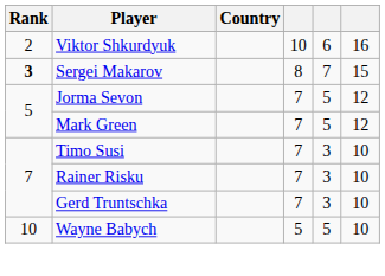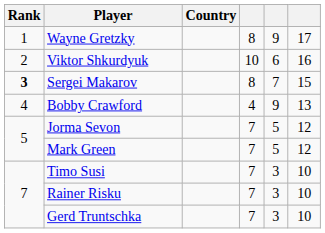 <table class="wikitable sortable" style="text-align: center;">
 <tr>
 <th width=30>Rank</th>
 <th width=150>Player</th>
 <th>Country</th>
 <th width=20></th>
 <th width=20></th>
 <th width=30></th>
+</tr>
+<tr>
+<td>1</td>
+<td align=left><a href='#'>Wayne Gretzky</a></td>
+<td align=left></td>
+<td>8</td>
+<td>9</td>
+<td>17</td>
 </tr>
 <tr>
 <td>2</td>
 <td align=left><a href='#'>Viktor Shkurdyuk</a></td>
 <td align=left></td>
 <td>10</td>
 <td>6</td>
 <td>16</td>
 </tr>
 <tr>
 <td><strong>3</strong></td>
 <td align=left><a href='#'>Sergei Makarov</a></td>
 <td align=left></td>
 <td>8</td>
 <td>7</td>
 <td>15</td>
+</tr>
+<tr>
+<td>4</td>
+<td align=left><a href='#'>Bobby Crawford</a></td>
+<td align=left></td>
+<td>4</td>
+<td>9</td>
+<td>13</td>
 </tr>
 <tr>
 <td rowspan=2>5</td>
 <td align=left><a href='#'>Jorma Sevon</a></td>
 <td align=left></td>
 <td>7</td>
 <td>5</td>
 <td>12</td>
 </tr>
 <tr>
 <td align=left><a href='#'>Mark Green</a></td>
 <td align=left></td>
 <td>7</td>
 <td>5</td>
 <td>12</td>
 </tr>
 <tr>
 <td rowspan=3>7</td>
 <td align=left><a href='#'>Timo Susi</a></td>
 <td align=left></td>
 <td>7</td>
 <td>3</td>
 <td>10</td>
 </tr>
 <tr>
 <td align=left><a href='#'>Rainer Risku</a></td>
 <td align=left></td>
 <td>7</td>
 <td>3</td>
 <td>10</td>
 </tr>
 <tr>
 <td align=left><a href='#'>Gerd Truntschka</a></td>
 <td align=left></td>
 <td>7</td>
 <td>3</td>
 <td>10</td>
 </tr>
-<tr>
-<td>10</td>
-<td align=left><a href='#'>Wayne Babych</a></td>
-<td align=left></td>
-<td>5</td>
-<td>5</td>
-<td>10</td>
-</tr>
 </table>
